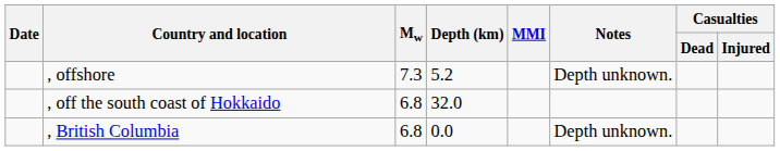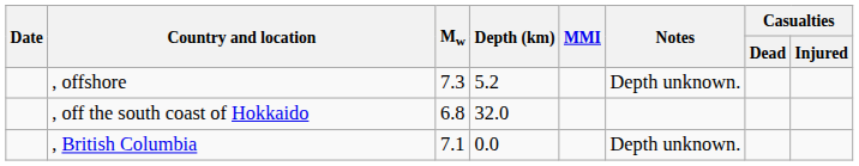 <table class="wikitable sortable sort-under" style="border:1px black; margin-left:1em;">
 <tr>
 <th rowspan="2"><small>Date</small></th>
 <th rowspan="2" style="width: 310px"><small>Country and location</small></th>
 <th rowspan="2"><small>M<sub>w</sub></small></th>
 <th rowspan="2"><small>Depth (km)</small></th>
 <th rowspan="2"><small><a href='#'>MMI</a></small></th>
 <th rowspan="2" class="unsortable"><small>Notes</small></th>
 <th colspan="2"><small>Casualties</small></th>
 </tr>
 <tr>
 <th><small>Dead</small></th>
 <th><small>Injured</small></th>
 </tr>
 <tr>
 <td></td>
 <td>, offshore</td>
 <td>7.3</td>
 <td>5.2</td>
 <td></td>
 <td>Depth unknown.</td>
 <td></td>
 <td></td>
 </tr>
 <tr>
 <td></td>
 <td>, off the south coast of <a href='#'>Hokkaido</a></td>
 <td>6.8</td>
 <td>32.0</td>
 <td></td>
 <td></td>
 <td></td>
 <td></td>
 </tr>
 <tr>
 <td></td>
 <td>, <a href='#'>British Columbia</a></td>
-<td>6.8</td>
+<td>7.1</td>
 <td>0.0</td>
 <td></td>
 <td>Depth unknown.</td>
 <td></td>
 <td></td>
 </tr>
 </table>
